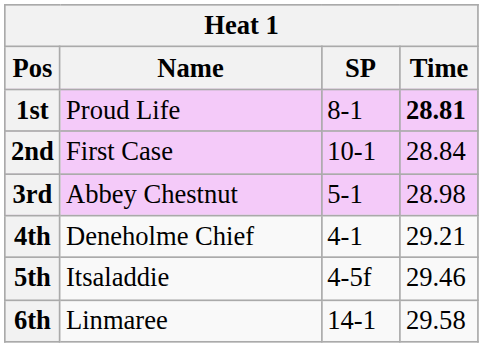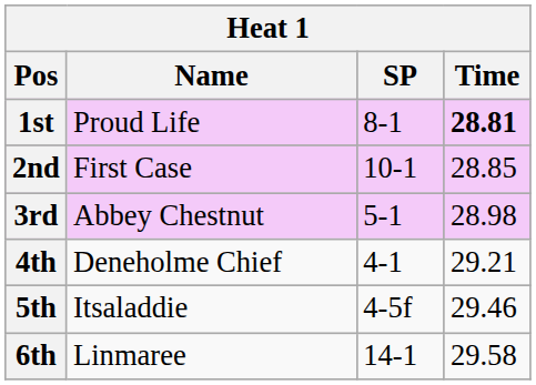 <table class="wikitable">
 <tr>
 <th colspan="6">Heat 1</th>
 </tr>
 <tr>
 <th width=20>Pos</th>
 <th width=150>Name</th>
 <th width=40>SP</th>
 <th width=40>Time</th>
 </tr>
 <tr style="background: #f4caf9;">
 <th>1st</th>
 <td>Proud Life</td>
 <td>8-1</td>
 <td><strong>28.81</strong></td>
 </tr>
 <tr style="background: #f4caf9;">
 <th>2nd</th>
 <td>First Case</td>
 <td>10-1</td>
-<td>28.84</td>
+<td>28.85</td>
 </tr>
 <tr style="background: #f4caf9;">
 <th>3rd</th>
 <td>Abbey Chestnut</td>
 <td>5-1</td>
 <td>28.98</td>
 </tr>
 <tr>
 <th>4th</th>
 <td>Deneholme Chief</td>
 <td>4-1</td>
 <td>29.21</td>
 </tr>
 <tr>
 <th>5th</th>
 <td>Itsaladdie</td>
 <td>4-5f</td>
 <td>29.46</td>
 </tr>
 <tr>
 <th>6th</th>
 <td>Linmaree</td>
 <td>14-1</td>
 <td>29.58</td>
 </tr>
 </table>
